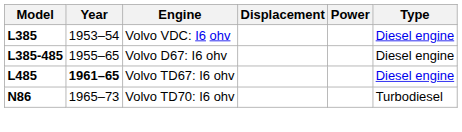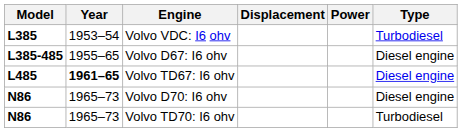 <table class="wikitable">
 <tr>
 <th>Model</th>
 <th>Year</th>
 <th>Engine</th>
 <th>Displacement</th>
 <th>Power</th>
 <th>Type</th>
 </tr>
 <tr style="background:#ffffff;">
 <td><strong>L385</strong></td>
 <td>1953–54</td>
 <td>Volvo VDC: <a href='#'>I6</a> <a href='#'>ohv</a></td>
 <td></td>
 <td></td>
-<td><a href='#'>Diesel engine</a></td>
+<td><a href='#'>Turbodiesel</a></td>
 </tr>
 <tr style="background:#ffffff;">
 <td><strong>L385-485</strong></td>
 <td>1955–65</td>
 <td>Volvo D67: I6 ohv</td>
 <td></td>
 <td></td>
 <td>Diesel engine</td>
 </tr>
 <tr style="background:#ffffff;">
 <td><strong>L485</strong></td>
 <td><strong>1961–65</strong></td>
 <td>Volvo TD67: I6 ohv</td>
 <td></td>
 <td></td>
 <td><a href='#'>Diesel engine</a></td>
 </tr>
 <tr style="background:#ffffff;">
 <td><strong>N86</strong></td>
 <td>1965–73</td>
+<td>Volvo D70: I6 ohv</td>
+<td></td>
+<td></td>
+<td>Diesel engine</td>
+</tr>
+<tr style="background:#ffffff;">
+<td><strong>N86</strong></td>
+<td>1965–73</td>
 <td>Volvo TD70: I6 ohv</td>
 <td></td>
 <td></td>
 <td>Turbodiesel</td>
 </tr>
 </table>
